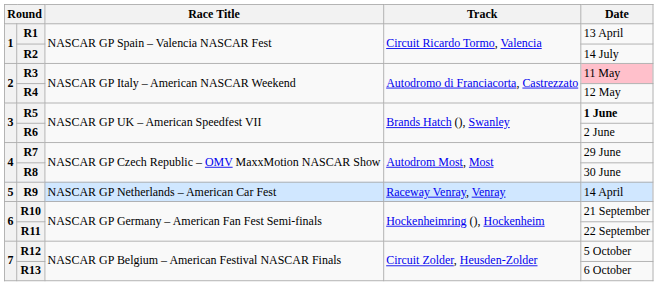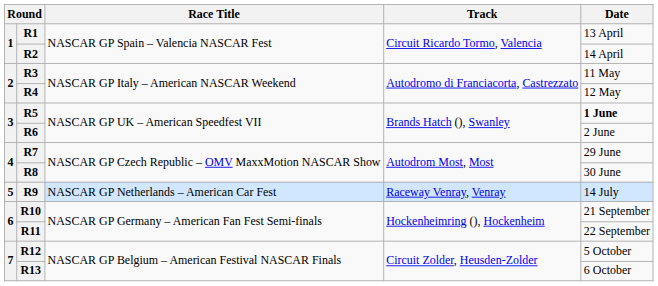 <table class="wikitable" style="font-size:85%;">
 <tr>
 <th colspan=2>Round</th>
 <th>Race Title</th>
 <th>Track</th>
 <th>Date</th>
 </tr>
 <tr>
 <th rowspan=2>1</th>
 <th>R1</th>
 <td rowspan=2>NASCAR GP Spain – Valencia NASCAR Fest</td>
 <td rowspan=2> <a href='#'>Circuit Ricardo Tormo</a>, <a href='#'>Valencia</a></td>
 <td>13 April</td>
 </tr>
 <tr>
 <th>R2</th>
-<td>14 July</td>
+<td>14 April</td>
 </tr>
 <tr>
 <th rowspan=2>2</th>
 <th>R3</th>
 <td rowspan=2>NASCAR GP Italy – American NASCAR Weekend</td>
 <td rowspan=2> <a href='#'>Autodromo di Franciacorta</a>, <a href='#'>Castrezzato</a></td>
-<td style="background: pink;">11 May</td>
+<td>11 May</td>
 </tr>
 <tr>
 <th>R4</th>
 <td>12 May</td>
 </tr>
 <tr>
 <th rowspan=2>3</th>
 <th>R5</th>
 <td rowspan=2>NASCAR GP UK – American Speedfest VII</td>
 <td rowspan=2> <a href='#'>Brands Hatch</a> (), <a href='#'>Swanley</a></td>
 <td><strong>1 June</strong></td>
 </tr>
 <tr>
 <th>R6</th>
 <td>2 June</td>
 </tr>
 <tr>
 <th rowspan=2>4</th>
 <th>R7</th>
 <td rowspan=2>NASCAR GP Czech Republic – <a href='#'>OMV</a> MaxxMotion NASCAR Show</td>
 <td rowspan=2> <a href='#'>Autodrom Most</a>, <a href='#'>Most</a></td>
 <td>29 June</td>
 </tr>
 <tr>
 <th>R8</th>
 <td>30 June</td>
 </tr>
 <tr style="background:#D0E7FF;">
 <th>5</th>
 <th>R9</th>
 <td>NASCAR GP Netherlands – American Car Fest</td>
 <td> <a href='#'>Raceway Venray</a>, <a href='#'>Venray</a></td>
-<td>14 April</td>
+<td>14 July</td>
 </tr>
 <tr>
 <th rowspan=2>6</th>
 <th>R10</th>
 <td rowspan=2>NASCAR GP Germany – American Fan Fest Semi-finals</td>
 <td rowspan=2> <a href='#'>Hockenheimring</a> (), <a href='#'>Hockenheim</a></td>
 <td>21 September</td>
 </tr>
 <tr>
 <th>R11</th>
 <td>22 September</td>
 </tr>
 <tr>
 <th rowspan=2>7</th>
 <th>R12</th>
 <td rowspan=2>NASCAR GP Belgium – American Festival NASCAR Finals</td>
 <td rowspan=2> <a href='#'>Circuit Zolder</a>, <a href='#'>Heusden-Zolder</a></td>
 <td>5 October</td>
 </tr>
 <tr>
 <th>R13</th>
 <td>6 October</td>
 </tr>
 </table>
